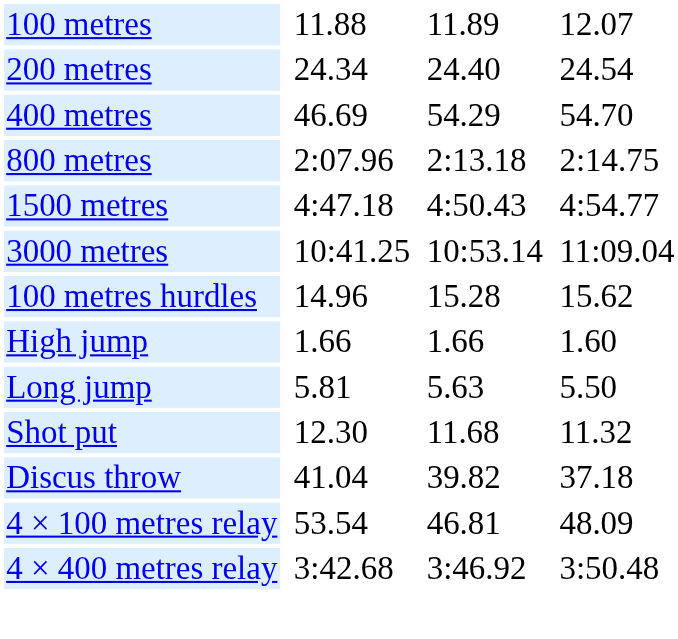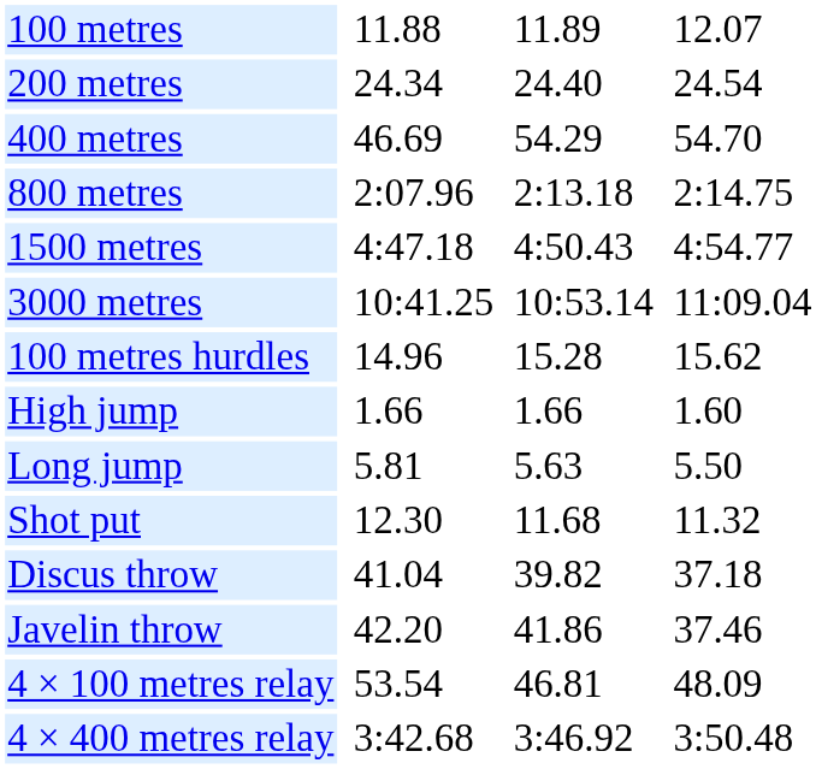 <table>
 <tr>
 <td bgcolor = DDEEFF><a href='#'>100 metres</a></td>
 <td></td>
 <td>11.88</td>
 <td></td>
 <td>11.89</td>
 <td></td>
 <td>12.07</td>
 </tr>
 <tr>
 <td bgcolor = DDEEFF><a href='#'>200 metres</a></td>
 <td></td>
 <td>24.34</td>
 <td></td>
 <td>24.40</td>
 <td></td>
 <td>24.54</td>
 </tr>
 <tr>
 <td bgcolor = DDEEFF><a href='#'>400 metres</a></td>
 <td></td>
 <td>46.69</td>
 <td></td>
 <td>54.29</td>
 <td></td>
 <td>54.70</td>
 </tr>
 <tr>
 <td bgcolor = DDEEFF><a href='#'>800 metres</a></td>
 <td></td>
 <td>2:07.96</td>
 <td></td>
 <td>2:13.18</td>
 <td></td>
 <td>2:14.75</td>
 </tr>
 <tr>
 <td bgcolor = DDEEFF><a href='#'>1500 metres</a></td>
 <td></td>
 <td>4:47.18</td>
 <td></td>
 <td>4:50.43</td>
 <td></td>
 <td>4:54.77</td>
 </tr>
 <tr>
 <td bgcolor = DDEEFF><a href='#'>3000 metres</a></td>
 <td></td>
 <td>10:41.25</td>
 <td></td>
 <td>10:53.14</td>
 <td></td>
 <td>11:09.04</td>
 </tr>
 <tr>
 <td bgcolor = DDEEFF><a href='#'>100 metres hurdles</a></td>
 <td></td>
 <td>14.96</td>
 <td></td>
 <td>15.28</td>
 <td></td>
 <td>15.62</td>
 </tr>
 <tr>
 <td bgcolor = DDEEFF><a href='#'>High jump</a></td>
 <td></td>
 <td>1.66</td>
 <td></td>
 <td>1.66</td>
 <td></td>
 <td>1.60</td>
 </tr>
 <tr>
 <td bgcolor = DDEEFF><a href='#'>Long jump</a></td>
 <td></td>
 <td>5.81</td>
 <td></td>
 <td>5.63</td>
 <td></td>
 <td>5.50</td>
 </tr>
 <tr>
 <td bgcolor = DDEEFF><a href='#'>Shot put</a></td>
 <td></td>
 <td>12.30</td>
 <td></td>
 <td>11.68</td>
 <td></td>
 <td>11.32</td>
 </tr>
 <tr>
 <td bgcolor = DDEEFF><a href='#'>Discus throw</a></td>
 <td></td>
 <td>41.04</td>
 <td></td>
 <td>39.82</td>
 <td></td>
 <td>37.18</td>
 </tr>
 <tr>
+<td bgcolor = DDEEFF><a href='#'>Javelin throw</a></td>
+<td></td>
+<td>42.20</td>
+<td></td>
+<td>41.86</td>
+<td></td>
+<td>37.46</td>
+</tr>
+<tr>
 <td bgcolor = DDEEFF><a href='#'>4 × 100 metres relay</a></td>
 <td></td>
 <td>53.54</td>
 <td></td>
 <td>46.81</td>
 <td></td>
 <td>48.09</td>
 </tr>
 <tr>
 <td bgcolor = DDEEFF><a href='#'>4 × 400 metres relay</a></td>
 <td></td>
 <td>3:42.68</td>
 <td></td>
 <td>3:46.92</td>
 <td></td>
 <td>3:50.48</td>
 </tr>
 </table>
